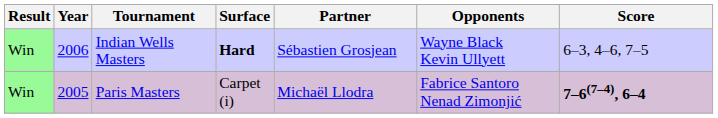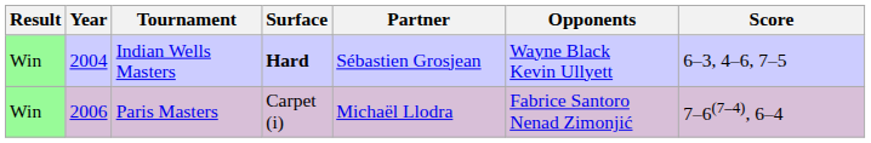 <table class="sortable wikitable">
 <tr>
 <th style="width:40px">Result</th>
 <th style="width:30px">Year</th>
 <th style="width:120px">Tournament</th>
 <th style="width:50px">Surface</th>
 <th style="width:140px">Partner</th>
 <th style="width:140px">Opponents</th>
 <th style="width:150px" class="unsortable">Score</th>
 </tr>
 <tr bgcolor=CCCCFF>
 <td style="background:#98fb98;">Win</td>
-<td><a href='#'>2006</a></td>
+<td><a href='#'>2004</a></td>
 <td><a href='#'>Indian Wells Masters</a></td>
 <td><strong>Hard</strong></td>
 <td> <a href='#'>Sébastien Grosjean</a></td>
 <td> <a href='#'>Wayne Black</a><br> <a href='#'>Kevin Ullyett</a></td>
 <td>6–3, 4–6, 7–5</td>
 </tr>
 <tr bgcolor=thistle>
 <td style="background:#98fb98;">Win</td>
-<td><a href='#'>2005</a></td>
+<td><a href='#'>2006</a></td>
 <td><a href='#'>Paris Masters</a></td>
 <td>Carpet (i)</td>
 <td> <a href='#'>Michaël Llodra</a></td>
 <td> <a href='#'>Fabrice Santoro</a><br> <a href='#'>Nenad Zimonjić</a></td>
-<td><strong>7–6<sup>(7–4)</sup>, 6–4</strong></td>
+<td>7–6<sup>(7–4)</sup>, 6–4</td>
 </tr>
 </table>
